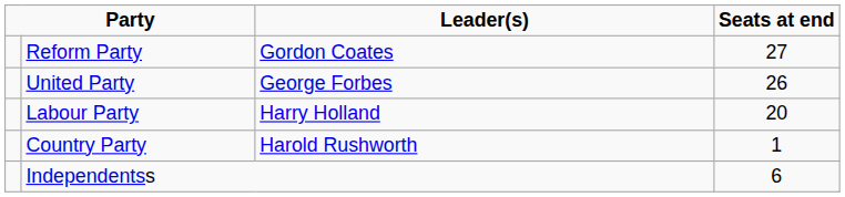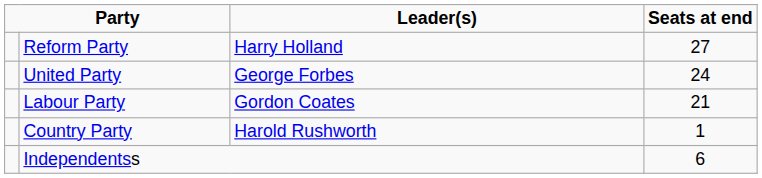 <table class="wikitable">
 <tr ------------------>
 <td width=30% colspan=2 align=center><strong>Party</strong></td>
 <td width=55% align=center><strong>Leader(s)</strong></td>
 <td width=15% align=center><strong>Seats at end</strong></td>
 </tr>
 <tr ------------------>
 <td></td>
 <td><a href='#'>Reform Party</a></td>
-<td><a href='#'>Gordon Coates</a></td>
+<td><a href='#'>Harry Holland</a></td>
 <td align=center>27</td>
 </tr>
 <tr ------------------>
 <td></td>
 <td><a href='#'>United Party</a></td>
 <td><a href='#'>George Forbes</a></td>
-<td align=center>26</td>
+<td align=center>24</td>
 </tr>
 <tr ------------------>
 <td></td>
 <td><a href='#'>Labour Party</a></td>
-<td><a href='#'>Harry Holland</a></td>
-<td align=center>20</td>
+<td><a href='#'>Gordon Coates</a></td>
+<td align=center>21</td>
 </tr>
 <tr ------------------>
 <td></td>
 <td><a href='#'>Country Party</a></td>
 <td><a href='#'>Harold Rushworth</a></td>
 <td align=center>1</td>
 </tr>
 <tr ------------------>
 <td></td>
 <td colspan=2><a href='#'>Independents</a>s</td>
 <td align=center>6</td>
 </tr>
 </table>
